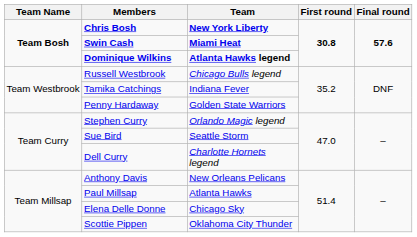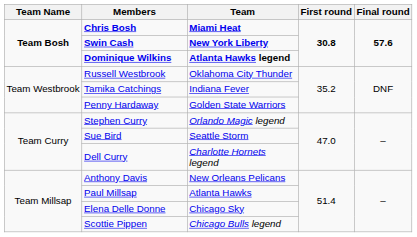 <table class="wikitable">
 <tr>
 <th>Team Name</th>
 <th style="width:165px;">Members</th>
 <th width=175>Team</th>
 <th>First round</th>
 <th>Final round</th>
 </tr>
 <tr>
 <td style="text-align:center;" rowspan="3"><strong>Team Bosh</strong></td>
 <td><strong><a href='#'>Chris Bosh</a></strong></td>
-<td><strong><a href='#'>New York Liberty</a></strong></td>
+<td><strong><a href='#'>Miami Heat</a></strong></td>
 <td style="text-align:center;" rowspan="3"><strong>30.8</strong></td>
 <td style="text-align:center;" rowspan="3"><strong>57.6</strong></td>
 </tr>
 <tr>
 <td><strong><a href='#'>Swin Cash</a></strong></td>
-<td><strong><a href='#'>Miami Heat</a></strong></td>
+<td><strong><a href='#'>New York Liberty</a></strong></td>
 </tr>
 <tr>
 <td><strong><a href='#'>Dominique Wilkins</a></strong></td>
 <td><strong><a href='#'>Atlanta Hawks</a> legend</strong></td>
 </tr>
 <tr>
 <td style="text-align:center;" rowspan="3">Team Westbrook</td>
 <td><a href='#'>Russell Westbrook</a></td>
-<td><em><a href='#'>Chicago Bulls</a> legend</em></td>
+<td><a href='#'>Oklahoma City Thunder</a></td>
 <td style="text-align:center;" rowspan="3">35.2</td>
 <td style="text-align:center;" rowspan="3">DNF</td>
 </tr>
 <tr>
 <td><a href='#'>Tamika Catchings</a></td>
 <td><a href='#'>Indiana Fever</a></td>
 </tr>
 <tr>
 <td><a href='#'>Penny Hardaway</a></td>
 <td><a href='#'>Golden State Warriors</a></td>
 </tr>
 <tr>
 <td style="text-align:center;" rowspan=" 3">Team Curry</td>
 <td><a href='#'>Stephen Curry</a></td>
 <td><em><a href='#'>Orlando Magic</a> legend</em></td>
 <td style="text-align:center;" rowspan="3">47.0</td>
 <td style="text-align:center;" rowspan="3">–</td>
 </tr>
 <tr>
 <td><a href='#'>Sue Bird</a></td>
 <td><a href='#'>Seattle Storm</a></td>
 </tr>
 <tr>
 <td><a href='#'>Dell Curry</a></td>
 <td><em><a href='#'>Charlotte Hornets</a> legend</em><br></td>
 </tr>
 <tr>
 <td style="text-align:center;" rowspan="4">Team Millsap</td>
 <td><a href='#'>Anthony Davis</a></td>
 <td><a href='#'>New Orleans Pelicans</a></td>
 <td style="text-align:center;" rowspan="4">51.4</td>
 <td style="text-align:center;" rowspan="4">–</td>
 </tr>
 <tr>
 <td><a href='#'>Paul Millsap</a></td>
 <td><a href='#'>Atlanta Hawks</a></td>
 </tr>
 <tr>
 <td><a href='#'>Elena Delle Donne</a></td>
 <td><a href='#'>Chicago Sky</a></td>
 </tr>
 <tr>
 <td><a href='#'>Scottie Pippen</a></td>
-<td><a href='#'>Oklahoma City Thunder</a></td>
+<td><em><a href='#'>Chicago Bulls</a> legend</em></td>
 </tr>
 </table>
